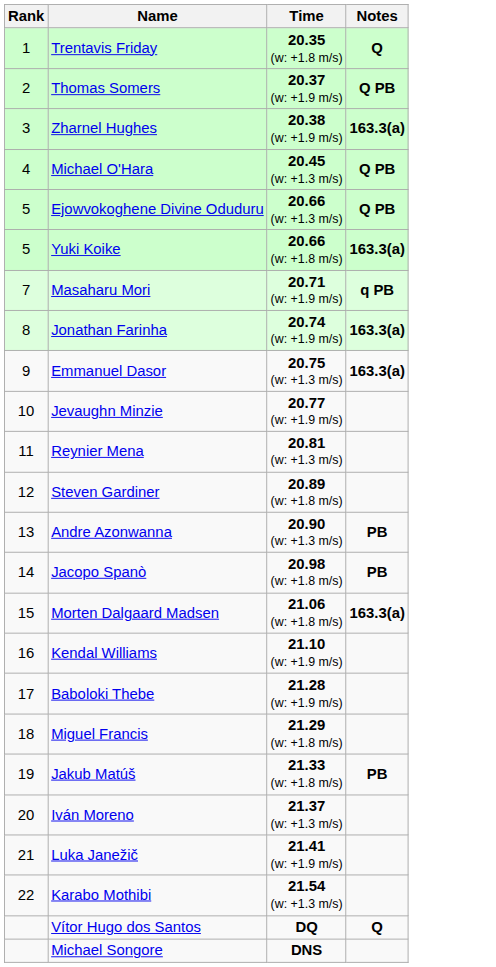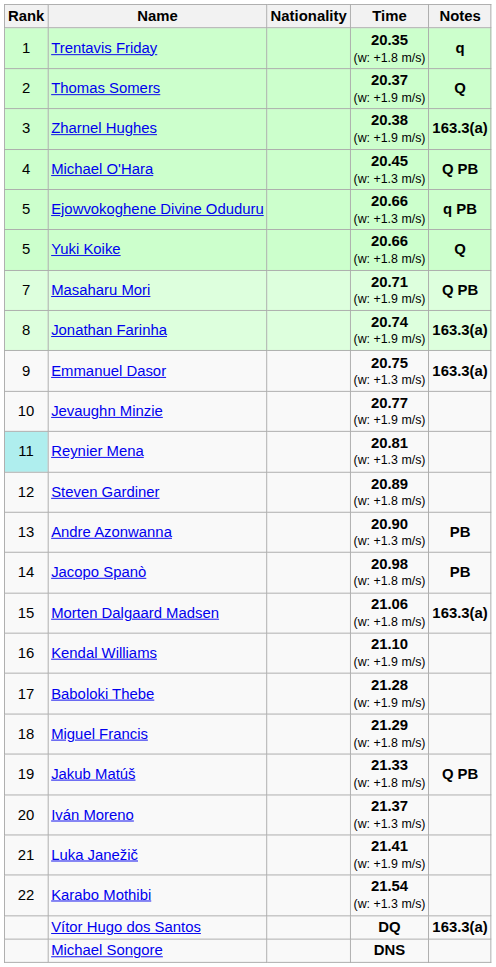 <table class="wikitable sortable" style="text-align:center">
 <tr>
 <th>Rank</th>
 <th>Name</th>
+<th>Nationality</th>
 <th>Time</th>
 <th>Notes</th>
 </tr>
 <tr bgcolor=ccffcc>
 <td>1</td>
 <td align=left><a href='#'>Trentavis Friday</a></td>
+<td align=left></td>
 <td><strong>20.35</strong><br><small>(w: +1.8 m/s)</small></td>
-<td><strong>Q</strong></td>
+<td><strong>q</strong></td>
 </tr>
 <tr bgcolor=ccffcc>
 <td>2</td>
 <td align=left><a href='#'>Thomas Somers</a></td>
+<td align=left></td>
 <td><strong>20.37</strong><br><small>(w: +1.9 m/s)</small></td>
-<td><strong>Q PB</strong></td>
+<td><strong>Q</strong></td>
 </tr>
 <tr bgcolor=ccffcc>
 <td>3</td>
 <td align=left><a href='#'>Zharnel Hughes</a></td>
+<td align=left></td>
 <td><strong>20.38</strong><br><small>(w: +1.9 m/s)</small></td>
 <td><strong>163.3(a)</strong></td>
 </tr>
 <tr bgcolor=ccffcc>
 <td>4</td>
 <td align=left><a href='#'>Michael O'Hara</a></td>
+<td align=left></td>
 <td><strong>20.45</strong><br><small>(w: +1.3 m/s)</small></td>
 <td><strong>Q PB</strong></td>
 </tr>
 <tr bgcolor=ccffcc>
 <td>5</td>
 <td align=left><a href='#'>Ejowvokoghene Divine Oduduru</a></td>
+<td align=left></td>
 <td><strong>20.66</strong><br><small>(w: +1.3 m/s)</small></td>
-<td><strong>Q PB</strong></td>
+<td><strong>q PB</strong></td>
 </tr>
 <tr bgcolor=ccffcc>
 <td>5</td>
 <td align=left><a href='#'>Yuki Koike</a></td>
+<td align=left></td>
 <td><strong>20.66</strong><br><small>(w: +1.8 m/s)</small></td>
-<td><strong>163.3(a)</strong></td>
+<td><strong>Q</strong></td>
 </tr>
 <tr bgcolor=ddffdd>
 <td>7</td>
 <td align=left><a href='#'>Masaharu Mori</a></td>
+<td align=left></td>
 <td><strong>20.71</strong><br><small>(w: +1.9 m/s)</small></td>
-<td><strong>q PB</strong></td>
+<td><strong>Q PB</strong></td>
 </tr>
 <tr bgcolor=ddffdd>
 <td>8</td>
 <td align=left><a href='#'>Jonathan Farinha</a></td>
+<td align=left></td>
 <td><strong>20.74</strong><br><small>(w: +1.9 m/s)</small></td>
 <td><strong>163.3(a)</strong></td>
 </tr>
 <tr>
 <td>9</td>
 <td align=left><a href='#'>Emmanuel Dasor</a></td>
+<td align=left></td>
 <td><strong>20.75</strong><br><small>(w: +1.3 m/s)</small></td>
 <td><strong>163.3(a)</strong></td>
 </tr>
 <tr>
 <td>10</td>
 <td align=left><a href='#'>Jevaughn Minzie</a></td>
+<td align=left></td>
 <td><strong>20.77</strong><br><small>(w: +1.9 m/s)</small></td>
 <td></td>
 </tr>
 <tr>
-<td>11</td>
+<td style="background: paleturquoise;">11</td>
 <td align=left><a href='#'>Reynier Mena</a></td>
+<td align=left></td>
 <td><strong>20.81</strong><br><small>(w: +1.3 m/s)</small></td>
 <td></td>
 </tr>
 <tr>
 <td>12</td>
 <td align=left><a href='#'>Steven Gardiner</a></td>
+<td align=left></td>
 <td><strong>20.89</strong><br><small>(w: +1.8 m/s)</small></td>
 <td></td>
 </tr>
 <tr>
 <td>13</td>
 <td align=left><a href='#'>Andre Azonwanna</a></td>
+<td align=left></td>
 <td><strong>20.90</strong><br><small>(w: +1.3 m/s)</small></td>
 <td><strong>PB</strong></td>
 </tr>
 <tr>
 <td>14</td>
 <td align=left><a href='#'>Jacopo Spanò</a></td>
+<td align=left></td>
 <td><strong>20.98</strong><br><small>(w: +1.8 m/s)</small></td>
 <td><strong>PB</strong></td>
 </tr>
 <tr>
 <td>15</td>
 <td align=left><a href='#'>Morten Dalgaard Madsen</a></td>
+<td align=left></td>
 <td><strong>21.06</strong><br><small>(w: +1.8 m/s)</small></td>
 <td><strong>163.3(a)</strong></td>
 </tr>
 <tr>
 <td>16</td>
 <td align=left><a href='#'>Kendal Williams</a></td>
+<td align=left></td>
 <td><strong>21.10</strong><br><small>(w: +1.9 m/s)</small></td>
 <td></td>
 </tr>
 <tr>
 <td>17</td>
 <td align=left><a href='#'>Baboloki Thebe</a></td>
+<td align=left></td>
 <td><strong>21.28</strong><br><small>(w: +1.9 m/s)</small></td>
 <td></td>
 </tr>
 <tr>
 <td>18</td>
 <td align=left><a href='#'>Miguel Francis</a></td>
+<td align=left></td>
 <td><strong>21.29</strong><br><small>(w: +1.8 m/s)</small></td>
 <td></td>
 </tr>
 <tr>
 <td>19</td>
 <td align=left><a href='#'>Jakub Matúš</a></td>
+<td align=left></td>
 <td><strong>21.33</strong><br><small>(w: +1.8 m/s)</small></td>
-<td><strong>PB</strong></td>
+<td><strong>Q PB</strong></td>
 </tr>
 <tr>
 <td>20</td>
 <td align=left><a href='#'>Iván Moreno</a></td>
+<td align=left></td>
 <td><strong>21.37</strong><br><small>(w: +1.3 m/s)</small></td>
 <td></td>
 </tr>
 <tr>
 <td>21</td>
 <td align=left><a href='#'>Luka Janežič</a></td>
+<td align=left></td>
 <td><strong>21.41</strong><br><small>(w: +1.9 m/s)</small></td>
 <td></td>
 </tr>
 <tr>
 <td>22</td>
 <td align=left><a href='#'>Karabo Mothibi</a></td>
+<td align=left></td>
 <td><strong>21.54</strong><br><small>(w: +1.3 m/s)</small></td>
 <td></td>
 </tr>
 <tr>
 <td></td>
 <td align=left><a href='#'>Vítor Hugo dos Santos</a></td>
+<td align=left></td>
 <td><strong>DQ</strong></td>
-<td><strong>Q</strong></td>
+<td><strong>163.3(a)</strong></td>
 </tr>
 <tr>
 <td></td>
 <td align=left><a href='#'>Michael Songore</a></td>
+<td align=left></td>
 <td><strong>DNS</strong></td>
 <td></td>
 </tr>
 </table>
